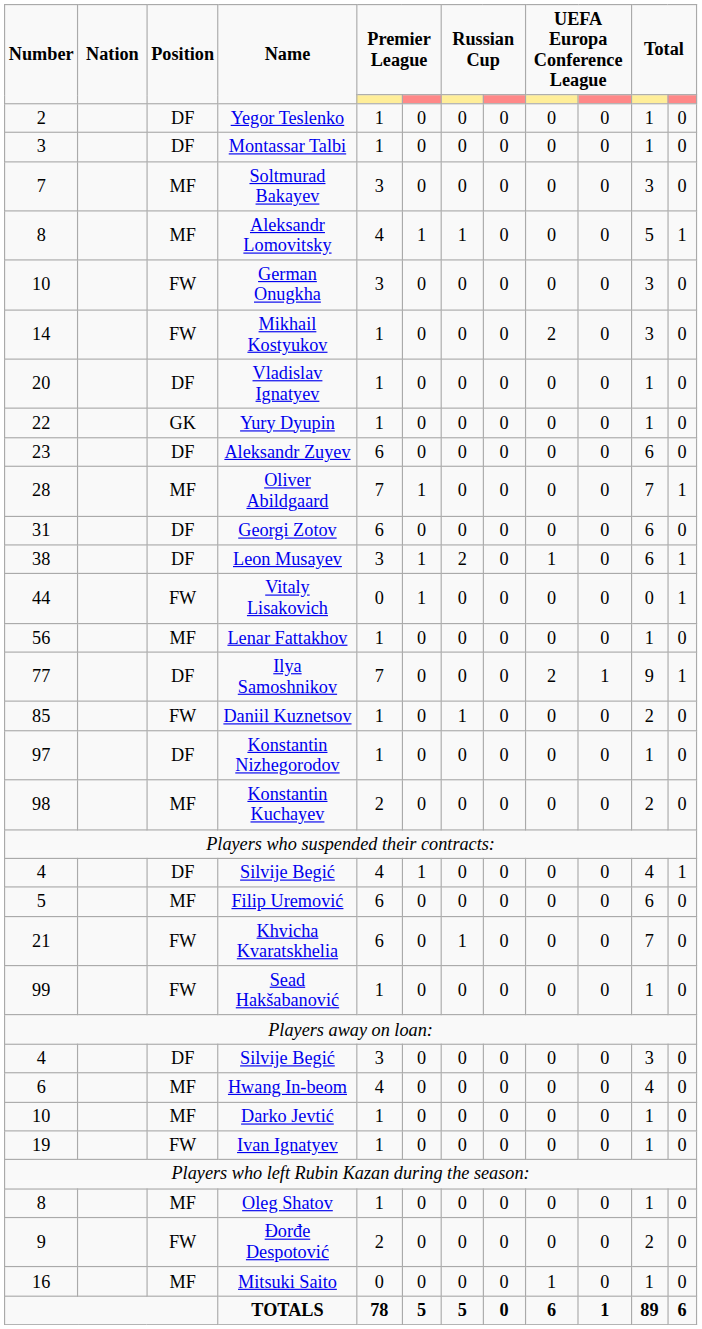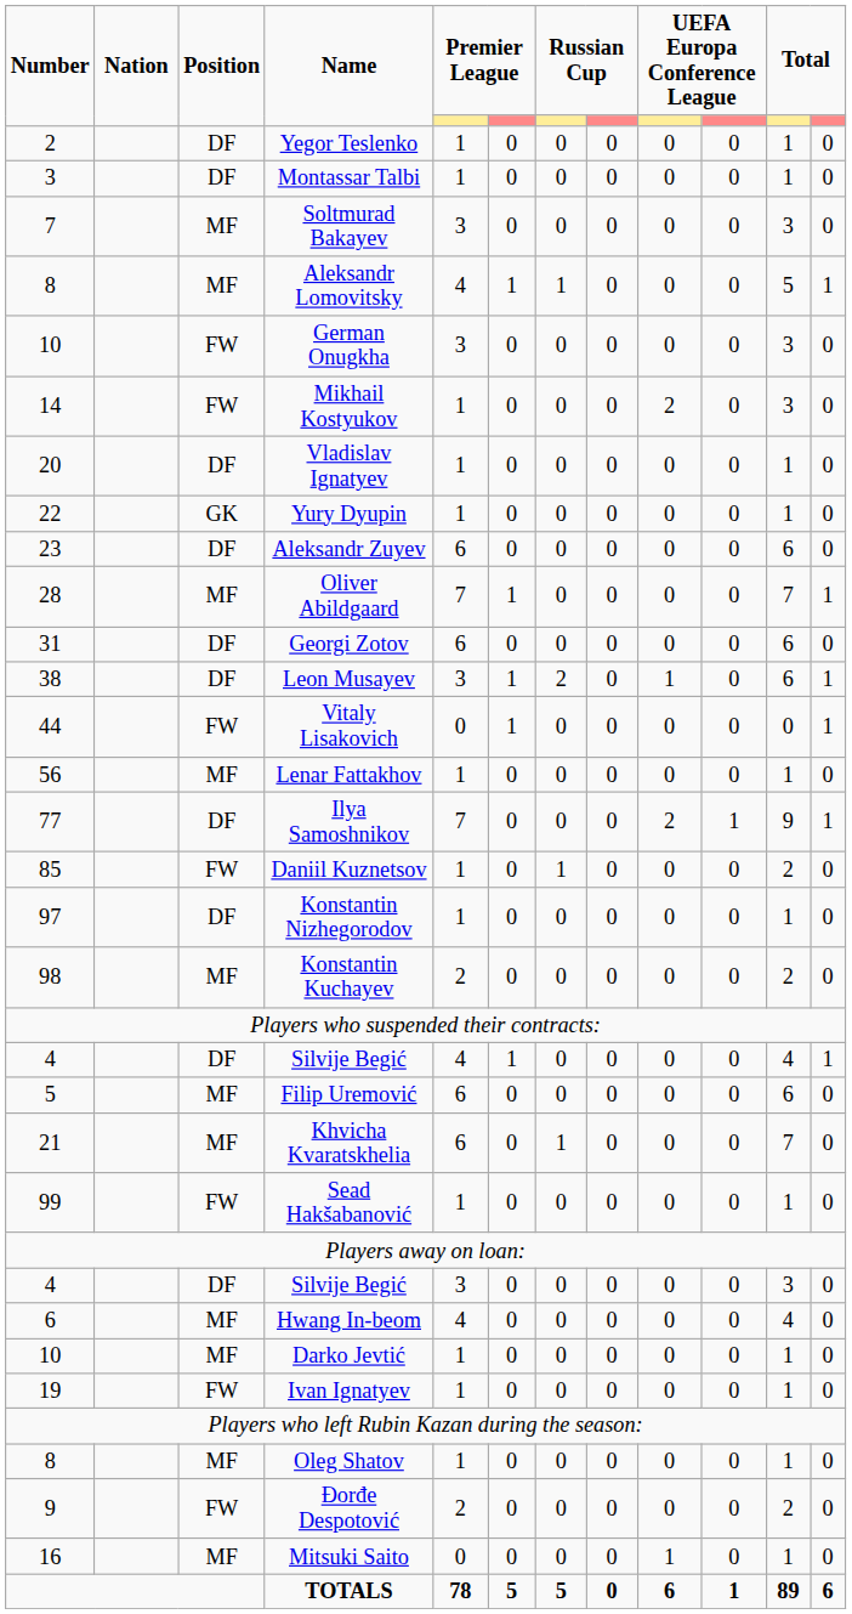 <table class="wikitable" style="font-size: 100%; text-align: center;">
 <tr>
 <td rowspan="2" width="10%" align="center"><strong>Number</strong></td>
 <td rowspan="2" width="10%" align="center"><strong>Nation</strong></td>
 <td rowspan="2" width="10%" align="center"><strong>Position</strong></td>
 <td rowspan="2" width="20%" align="center"><strong>Name</strong></td>
 <td colspan="2" align="center"><strong>Premier League</strong></td>
 <td colspan="2" align="center"><strong>Russian Cup</strong></td>
 <td colspan="2" align="center"><strong>UEFA Europa Conference League</strong></td>
 <td colspan="2" align="center"><strong>Total</strong></td>
 </tr>
 <tr>
 <th width=60 style="background: #FFEE99"></th>
 <th width=60 style="background: #FF8888"></th>
 <th width=60 style="background: #FFEE99"></th>
 <th width=60 style="background: #FF8888"></th>
 <th width=60 style="background: #FFEE99"></th>
 <th width=60 style="background: #FF8888"></th>
 <th width=60 style="background: #FFEE99"></th>
 <th width=60 style="background: #FF8888"></th>
 </tr>
 <tr>
 <td>2</td>
 <td></td>
 <td>DF</td>
 <td><a href='#'>Yegor Teslenko</a></td>
 <td>1</td>
 <td>0</td>
 <td>0</td>
 <td>0</td>
 <td>0</td>
 <td>0</td>
 <td>1</td>
 <td>0</td>
 </tr>
 <tr>
 <td>3</td>
 <td></td>
 <td>DF</td>
 <td><a href='#'>Montassar Talbi</a></td>
 <td>1</td>
 <td>0</td>
 <td>0</td>
 <td>0</td>
 <td>0</td>
 <td>0</td>
 <td>1</td>
 <td>0</td>
 </tr>
 <tr>
 <td>7</td>
 <td></td>
 <td>MF</td>
 <td><a href='#'>Soltmurad Bakayev</a></td>
 <td>3</td>
 <td>0</td>
 <td>0</td>
 <td>0</td>
 <td>0</td>
 <td>0</td>
 <td>3</td>
 <td>0</td>
 </tr>
 <tr>
 <td>8</td>
 <td></td>
 <td>MF</td>
 <td><a href='#'>Aleksandr Lomovitsky</a></td>
 <td>4</td>
 <td>1</td>
 <td>1</td>
 <td>0</td>
 <td>0</td>
 <td>0</td>
 <td>5</td>
 <td>1</td>
 </tr>
 <tr>
 <td>10</td>
 <td></td>
 <td>FW</td>
 <td><a href='#'>German Onugkha</a></td>
 <td>3</td>
 <td>0</td>
 <td>0</td>
 <td>0</td>
 <td>0</td>
 <td>0</td>
 <td>3</td>
 <td>0</td>
 </tr>
 <tr>
 <td>14</td>
 <td></td>
 <td>FW</td>
 <td><a href='#'>Mikhail Kostyukov</a></td>
 <td>1</td>
 <td>0</td>
 <td>0</td>
 <td>0</td>
 <td>2</td>
 <td>0</td>
 <td>3</td>
 <td>0</td>
 </tr>
 <tr>
 <td>20</td>
 <td></td>
 <td>DF</td>
 <td><a href='#'>Vladislav Ignatyev</a></td>
 <td>1</td>
 <td>0</td>
 <td>0</td>
 <td>0</td>
 <td>0</td>
 <td>0</td>
 <td>1</td>
 <td>0</td>
 </tr>
 <tr>
 <td>22</td>
 <td></td>
 <td>GK</td>
 <td><a href='#'>Yury Dyupin</a></td>
 <td>1</td>
 <td>0</td>
 <td>0</td>
 <td>0</td>
 <td>0</td>
 <td>0</td>
 <td>1</td>
 <td>0</td>
 </tr>
 <tr>
 <td>23</td>
 <td></td>
 <td>DF</td>
 <td><a href='#'>Aleksandr Zuyev</a></td>
 <td>6</td>
 <td>0</td>
 <td>0</td>
 <td>0</td>
 <td>0</td>
 <td>0</td>
 <td>6</td>
 <td>0</td>
 </tr>
 <tr>
 <td>28</td>
 <td></td>
 <td>MF</td>
 <td><a href='#'>Oliver Abildgaard</a></td>
 <td>7</td>
 <td>1</td>
 <td>0</td>
 <td>0</td>
 <td>0</td>
 <td>0</td>
 <td>7</td>
 <td>1</td>
 </tr>
 <tr>
 <td>31</td>
 <td></td>
 <td>DF</td>
 <td><a href='#'>Georgi Zotov</a></td>
 <td>6</td>
 <td>0</td>
 <td>0</td>
 <td>0</td>
 <td>0</td>
 <td>0</td>
 <td>6</td>
 <td>0</td>
 </tr>
 <tr>
 <td>38</td>
 <td></td>
 <td>DF</td>
 <td><a href='#'>Leon Musayev</a></td>
 <td>3</td>
 <td>1</td>
 <td>2</td>
 <td>0</td>
 <td>1</td>
 <td>0</td>
 <td>6</td>
 <td>1</td>
 </tr>
 <tr>
 <td>44</td>
 <td></td>
 <td>FW</td>
 <td><a href='#'>Vitaly Lisakovich</a></td>
 <td>0</td>
 <td>1</td>
 <td>0</td>
 <td>0</td>
 <td>0</td>
 <td>0</td>
 <td>0</td>
 <td>1</td>
 </tr>
 <tr>
 <td>56</td>
 <td></td>
 <td>MF</td>
 <td><a href='#'>Lenar Fattakhov</a></td>
 <td>1</td>
 <td>0</td>
 <td>0</td>
 <td>0</td>
 <td>0</td>
 <td>0</td>
 <td>1</td>
 <td>0</td>
 </tr>
 <tr>
 <td>77</td>
 <td></td>
 <td>DF</td>
 <td><a href='#'>Ilya Samoshnikov</a></td>
 <td>7</td>
 <td>0</td>
 <td>0</td>
 <td>0</td>
 <td>2</td>
 <td>1</td>
 <td>9</td>
 <td>1</td>
 </tr>
 <tr>
 <td>85</td>
 <td></td>
 <td>FW</td>
 <td><a href='#'>Daniil Kuznetsov</a></td>
 <td>1</td>
 <td>0</td>
 <td>1</td>
 <td>0</td>
 <td>0</td>
 <td>0</td>
 <td>2</td>
 <td>0</td>
 </tr>
 <tr>
 <td>97</td>
 <td></td>
 <td>DF</td>
 <td><a href='#'>Konstantin Nizhegorodov</a></td>
 <td>1</td>
 <td>0</td>
 <td>0</td>
 <td>0</td>
 <td>0</td>
 <td>0</td>
 <td>1</td>
 <td>0</td>
 </tr>
 <tr>
 <td>98</td>
 <td></td>
 <td>MF</td>
 <td><a href='#'>Konstantin Kuchayev</a></td>
 <td>2</td>
 <td>0</td>
 <td>0</td>
 <td>0</td>
 <td>0</td>
 <td>0</td>
 <td>2</td>
 <td>0</td>
 </tr>
 <tr>
 <td colspan="13"><em>Players who suspended their contracts:</em></td>
 </tr>
 <tr>
 <td>4</td>
 <td></td>
 <td>DF</td>
 <td><a href='#'>Silvije Begić</a></td>
 <td>4</td>
 <td>1</td>
 <td>0</td>
 <td>0</td>
 <td>0</td>
 <td>0</td>
 <td>4</td>
 <td>1</td>
 </tr>
 <tr>
 <td>5</td>
 <td></td>
 <td>MF</td>
 <td><a href='#'>Filip Uremović</a></td>
 <td>6</td>
 <td>0</td>
 <td>0</td>
 <td>0</td>
 <td>0</td>
 <td>0</td>
 <td>6</td>
 <td>0</td>
 </tr>
 <tr>
 <td>21</td>
 <td></td>
-<td>FW</td>
+<td>MF</td>
 <td><a href='#'>Khvicha Kvaratskhelia</a></td>
 <td>6</td>
 <td>0</td>
 <td>1</td>
 <td>0</td>
 <td>0</td>
 <td>0</td>
 <td>7</td>
 <td>0</td>
 </tr>
 <tr>
 <td>99</td>
 <td></td>
 <td>FW</td>
 <td><a href='#'>Sead Hakšabanović</a></td>
 <td>1</td>
 <td>0</td>
 <td>0</td>
 <td>0</td>
 <td>0</td>
 <td>0</td>
 <td>1</td>
 <td>0</td>
 </tr>
 <tr>
 <td colspan="14"><em>Players away on loan:</em></td>
 </tr>
 <tr>
 <td>4</td>
 <td></td>
 <td>DF</td>
 <td><a href='#'>Silvije Begić</a></td>
 <td>3</td>
 <td>0</td>
 <td>0</td>
 <td>0</td>
 <td>0</td>
 <td>0</td>
 <td>3</td>
 <td>0</td>
 </tr>
 <tr>
 <td>6</td>
 <td></td>
 <td>MF</td>
 <td><a href='#'>Hwang In-beom</a></td>
 <td>4</td>
 <td>0</td>
 <td>0</td>
 <td>0</td>
 <td>0</td>
 <td>0</td>
 <td>4</td>
 <td>0</td>
 </tr>
 <tr>
 <td>10</td>
 <td></td>
 <td>MF</td>
 <td><a href='#'>Darko Jevtić</a></td>
 <td>1</td>
 <td>0</td>
 <td>0</td>
 <td>0</td>
 <td>0</td>
 <td>0</td>
 <td>1</td>
 <td>0</td>
 </tr>
 <tr>
 <td>19</td>
 <td></td>
 <td>FW</td>
 <td><a href='#'>Ivan Ignatyev</a></td>
 <td>1</td>
 <td>0</td>
 <td>0</td>
 <td>0</td>
 <td>0</td>
 <td>0</td>
 <td>1</td>
 <td>0</td>
 </tr>
 <tr>
 <td colspan="14"><em>Players who left Rubin Kazan during the season:</em></td>
 </tr>
 <tr>
 <td>8</td>
 <td></td>
 <td>MF</td>
 <td><a href='#'>Oleg Shatov</a></td>
 <td>1</td>
 <td>0</td>
 <td>0</td>
 <td>0</td>
 <td>0</td>
 <td>0</td>
 <td>1</td>
 <td>0</td>
 </tr>
 <tr>
 <td>9</td>
 <td></td>
 <td>FW</td>
 <td><a href='#'>Đorđe Despotović</a></td>
 <td>2</td>
 <td>0</td>
 <td>0</td>
 <td>0</td>
 <td>0</td>
 <td>0</td>
 <td>2</td>
 <td>0</td>
 </tr>
 <tr>
 <td>16</td>
 <td></td>
 <td>MF</td>
 <td><a href='#'>Mitsuki Saito</a></td>
 <td>0</td>
 <td>0</td>
 <td>0</td>
 <td>0</td>
 <td>1</td>
 <td>0</td>
 <td>1</td>
 <td>0</td>
 </tr>
 <tr>
 <td colspan="3"></td>
 <td><strong>TOTALS</strong></td>
 <td><strong>78</strong></td>
 <td><strong>5</strong></td>
 <td><strong>5</strong></td>
 <td><strong>0</strong></td>
 <td><strong>6</strong></td>
 <td><strong>1</strong></td>
 <td><strong>89</strong></td>
 <td><strong>6</strong></td>
 </tr>
 </table>
